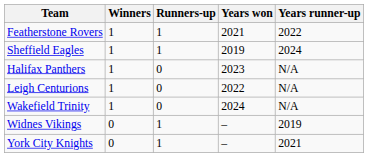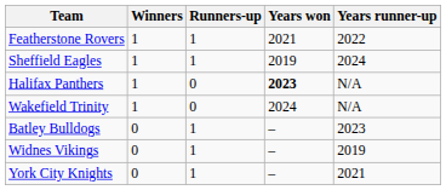 <table class="wikitable sortable">
 <tr>
 <th>Team</th>
 <th>Winners</th>
 <th>Runners-up</th>
 <th>Years won</th>
 <th>Years runner-up</th>
 </tr>
 <tr>
 <td> <a href='#'>Featherstone Rovers</a></td>
 <td>1</td>
 <td>1</td>
 <td>2021</td>
 <td>2022</td>
 </tr>
 <tr>
 <td> <a href='#'>Sheffield Eagles</a></td>
 <td>1</td>
 <td>1</td>
 <td>2019</td>
 <td>2024</td>
 </tr>
 <tr>
 <td> <a href='#'>Halifax Panthers</a></td>
 <td>1</td>
 <td>0</td>
-<td>2023</td>
-<td>N/A</td>
-</tr>
-<tr>
-<td> <a href='#'>Leigh Centurions</a></td>
-<td>1</td>
-<td>0</td>
-<td>2022</td>
+<td><strong>2023</strong></td>
 <td>N/A</td>
 </tr>
 <tr>
 <td> <a href='#'>Wakefield Trinity</a></td>
 <td>1</td>
 <td>0</td>
 <td>2024</td>
 <td>N/A</td>
+</tr>
+<tr>
+<td> <a href='#'>Batley Bulldogs</a></td>
+<td>0</td>
+<td>1</td>
+<td>–</td>
+<td>2023</td>
 </tr>
 <tr>
 <td> <a href='#'>Widnes Vikings</a></td>
 <td>0</td>
 <td>1</td>
 <td>–</td>
 <td>2019</td>
 </tr>
 <tr>
 <td> <a href='#'>York City Knights</a></td>
 <td>0</td>
 <td>1</td>
 <td>–</td>
 <td>2021</td>
 </tr>
 </table>
